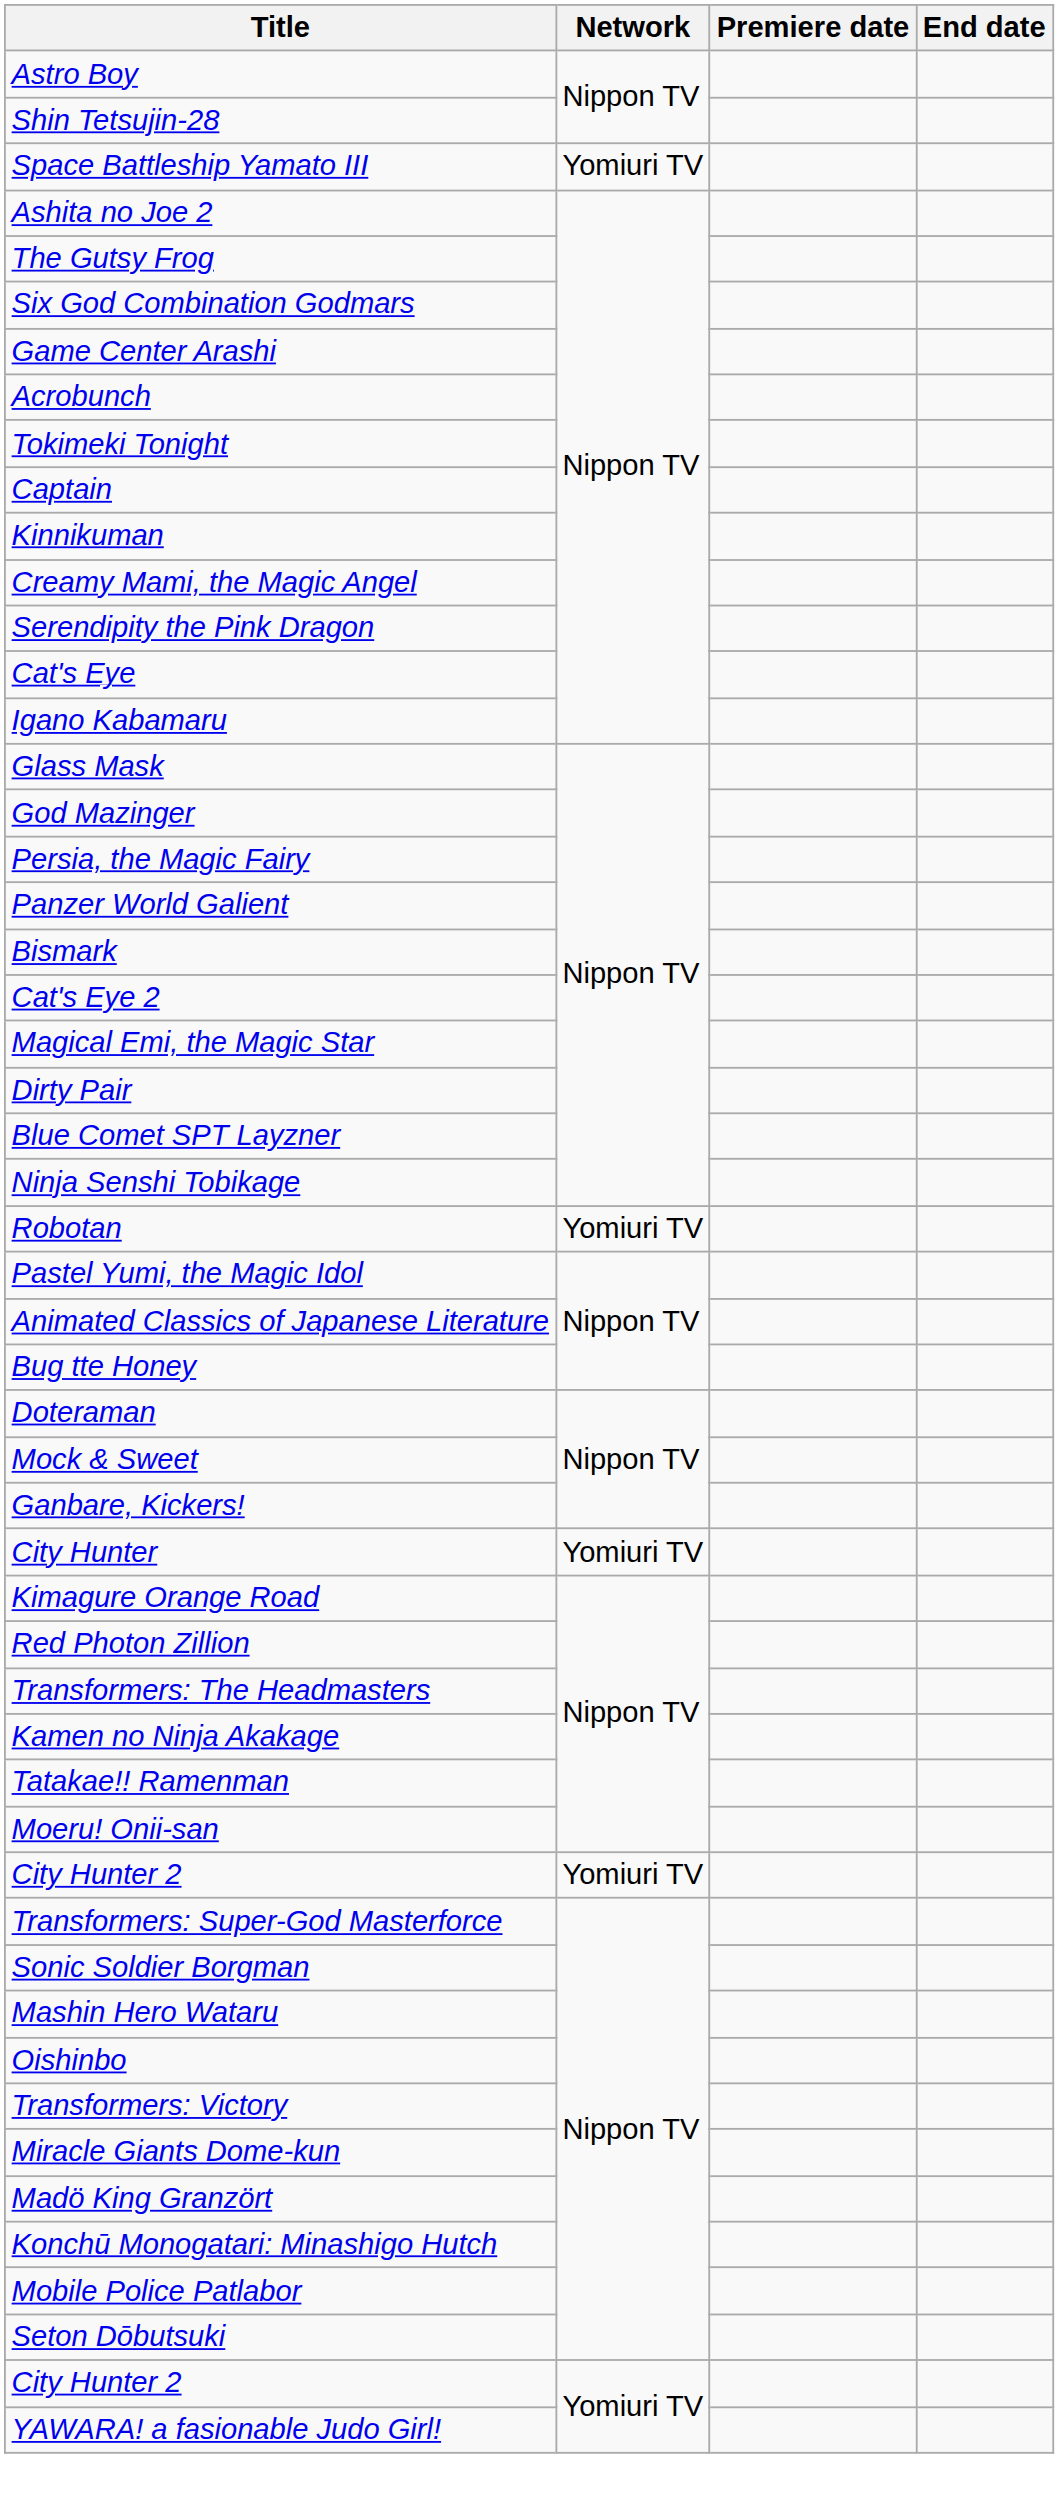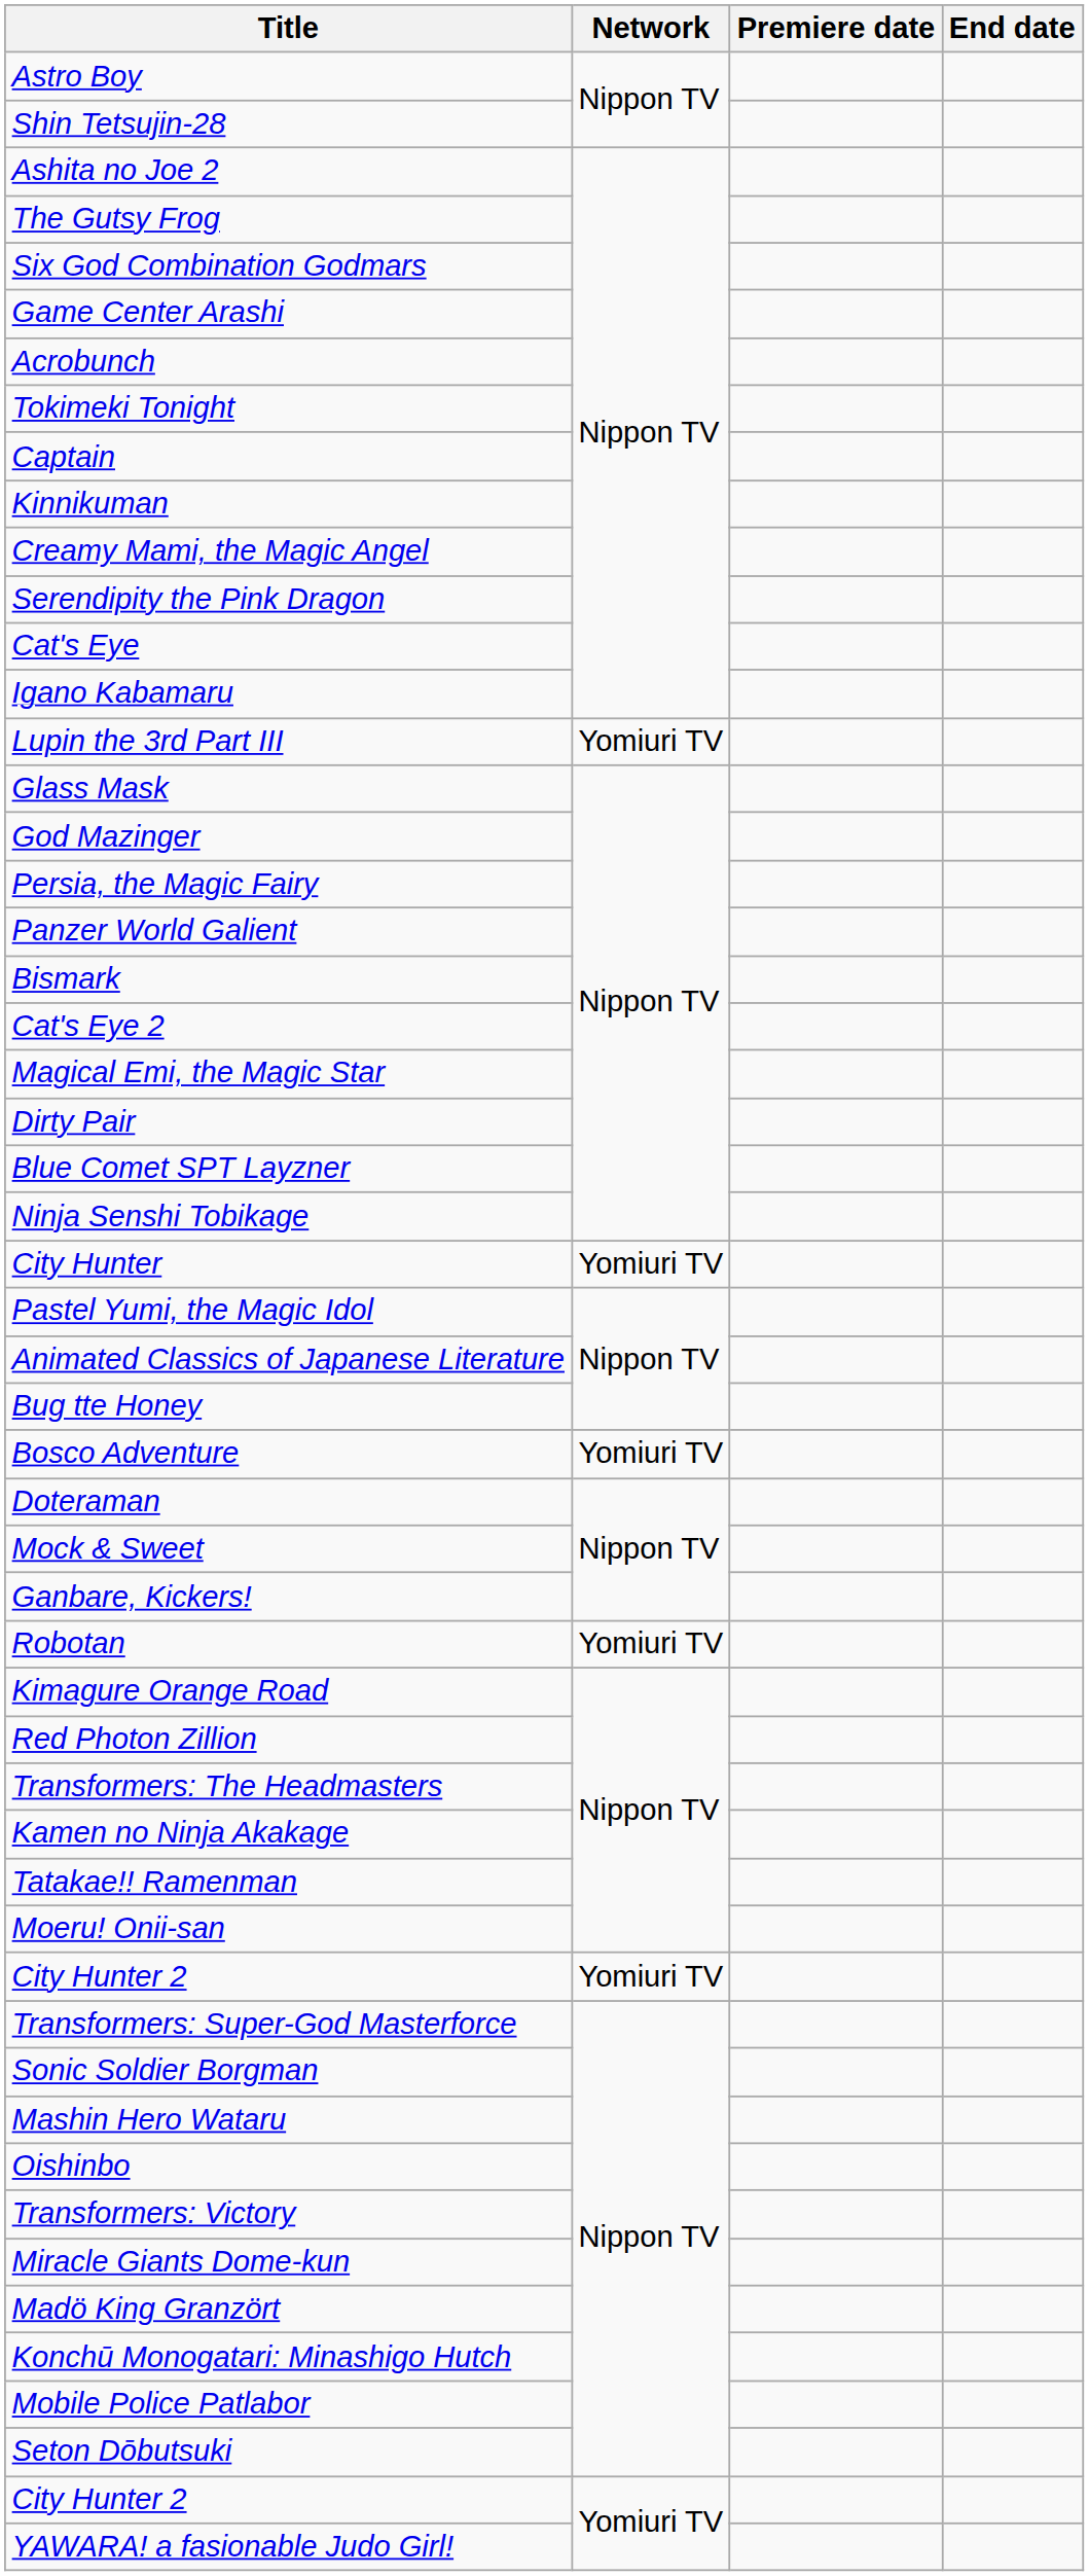 <table class="wikitable sortable">
 <tr>
 <th>Title</th>
 <th>Network</th>
 <th>Premiere date</th>
 <th>End date</th>
 </tr>
 <tr>
 <td><em><a href='#'>Astro Boy</a></em></td>
 <td rowspan="2">Nippon TV</td>
 <td></td>
 <td></td>
 </tr>
 <tr>
 <td><em><a href='#'>Shin Tetsujin-28</a></em></td>
-<td></td>
-<td></td>
-</tr>
-<tr>
-<td><em><a href='#'>Space Battleship Yamato III</a></em></td>
-<td>Yomiuri TV</td>
 <td></td>
 <td></td>
 </tr>
 <tr>
 <td><em><a href='#'>Ashita no Joe 2</a></em></td>
 <td rowspan="12">Nippon TV</td>
 <td></td>
 <td></td>
 </tr>
 <tr>
 <td><em><a href='#'>The Gutsy Frog</a></em></td>
 <td></td>
 <td></td>
 </tr>
 <tr>
 <td><em><a href='#'>Six God Combination Godmars</a></em></td>
 <td></td>
 <td></td>
 </tr>
 <tr>
 <td><em><a href='#'>Game Center Arashi</a></em></td>
 <td></td>
 <td></td>
 </tr>
 <tr>
 <td><em><a href='#'>Acrobunch</a></em></td>
 <td></td>
 <td></td>
 </tr>
 <tr>
 <td><em><a href='#'>Tokimeki Tonight</a></em></td>
 <td></td>
 <td></td>
 </tr>
 <tr>
 <td><em><a href='#'>Captain</a></em></td>
 <td></td>
 <td></td>
 </tr>
 <tr>
 <td><em><a href='#'>Kinnikuman</a></em></td>
 <td></td>
 <td></td>
 </tr>
 <tr>
 <td><em><a href='#'>Creamy Mami, the Magic Angel</a></em></td>
 <td></td>
 <td></td>
 </tr>
 <tr>
 <td><em><a href='#'>Serendipity the Pink Dragon</a></em></td>
 <td></td>
 <td></td>
 </tr>
 <tr>
 <td><em><a href='#'>Cat's Eye</a></em></td>
 <td></td>
 <td></td>
 </tr>
 <tr>
 <td><em><a href='#'>Igano Kabamaru</a></em></td>
 <td></td>
 <td></td>
 </tr>
 <tr>
+<td><em><a href='#'>Lupin the 3rd Part III</a></em></td>
+<td>Yomiuri TV</td>
+<td></td>
+<td></td>
+</tr>
+<tr>
 <td><em><a href='#'>Glass Mask</a></em></td>
 <td rowspan="10">Nippon TV</td>
 <td></td>
 <td></td>
 </tr>
 <tr>
 <td><em><a href='#'>God Mazinger</a></em></td>
 <td></td>
 <td></td>
 </tr>
 <tr>
 <td><em><a href='#'>Persia, the Magic Fairy</a></em></td>
 <td></td>
 <td></td>
 </tr>
 <tr>
 <td><em><a href='#'>Panzer World Galient</a></em></td>
 <td></td>
 <td></td>
 </tr>
 <tr>
 <td><em><a href='#'>Bismark</a></em></td>
 <td></td>
 <td></td>
 </tr>
 <tr>
 <td><em><a href='#'>Cat's Eye 2</a></em></td>
 <td></td>
 <td></td>
 </tr>
 <tr>
 <td><em><a href='#'>Magical Emi, the Magic Star</a></em></td>
 <td></td>
 <td></td>
 </tr>
 <tr>
 <td><em><a href='#'>Dirty Pair</a></em></td>
 <td></td>
 <td></td>
 </tr>
 <tr>
 <td><em><a href='#'>Blue Comet SPT Layzner</a></em></td>
 <td></td>
 <td></td>
 </tr>
 <tr>
 <td><em><a href='#'>Ninja Senshi Tobikage</a></em></td>
 <td></td>
 <td></td>
 </tr>
 <tr>
-<td><em><a href='#'>Robotan</a></em></td>
+<td><em><a href='#'>City Hunter</a></em></td>
 <td>Yomiuri TV</td>
 <td></td>
 <td></td>
 </tr>
 <tr>
 <td><em><a href='#'>Pastel Yumi, the Magic Idol</a></em></td>
 <td rowspan="3">Nippon TV</td>
 <td></td>
 <td></td>
 </tr>
 <tr>
 <td><em><a href='#'>Animated Classics of Japanese Literature</a></em></td>
 <td></td>
 <td></td>
 </tr>
 <tr>
 <td><em><a href='#'>Bug tte Honey</a></em></td>
 <td></td>
 <td></td>
 </tr>
 <tr>
+<td><em><a href='#'>Bosco Adventure</a></em></td>
+<td>Yomiuri TV</td>
+<td></td>
+<td></td>
+</tr>
+<tr>
 <td><em><a href='#'>Doteraman</a></em></td>
 <td rowspan="3">Nippon TV</td>
 <td></td>
 <td></td>
 </tr>
 <tr>
 <td><em><a href='#'>Mock & Sweet</a></em></td>
 <td></td>
 <td></td>
 </tr>
 <tr>
 <td><em><a href='#'>Ganbare, Kickers!</a></em></td>
 <td></td>
 <td></td>
 </tr>
 <tr>
-<td><em><a href='#'>City Hunter</a></em></td>
+<td><em><a href='#'>Robotan</a></em></td>
 <td>Yomiuri TV</td>
 <td></td>
 <td></td>
 </tr>
 <tr>
 <td><em><a href='#'>Kimagure Orange Road</a></em></td>
 <td rowspan="6">Nippon TV</td>
 <td></td>
 <td></td>
 </tr>
 <tr>
 <td><em><a href='#'>Red Photon Zillion</a></em></td>
 <td></td>
 <td></td>
 </tr>
 <tr>
 <td><em><a href='#'>Transformers: The Headmasters</a></em></td>
 <td></td>
 <td></td>
 </tr>
 <tr>
 <td><em><a href='#'>Kamen no Ninja Akakage</a></em></td>
 <td></td>
 <td></td>
 </tr>
 <tr>
 <td><em><a href='#'>Tatakae!! Ramenman</a></em></td>
 <td></td>
 <td></td>
 </tr>
 <tr>
 <td><em><a href='#'>Moeru! Onii-san</a></em></td>
 <td></td>
 <td></td>
 </tr>
 <tr>
 <td><em><a href='#'>City Hunter 2</a></em></td>
 <td>Yomiuri TV</td>
 <td></td>
 <td></td>
 </tr>
 <tr>
 <td><em><a href='#'>Transformers: Super-God Masterforce</a></em></td>
 <td rowspan="10">Nippon TV</td>
 <td></td>
 <td></td>
 </tr>
 <tr>
 <td><em><a href='#'>Sonic Soldier Borgman</a></em></td>
 <td></td>
 <td></td>
 </tr>
 <tr>
 <td><em><a href='#'>Mashin Hero Wataru</a></em></td>
 <td></td>
 <td></td>
 </tr>
 <tr>
 <td><em><a href='#'>Oishinbo</a></em></td>
 <td></td>
 <td></td>
 </tr>
 <tr>
 <td><em><a href='#'>Transformers: Victory</a></em></td>
 <td></td>
 <td></td>
 </tr>
 <tr>
 <td><em><a href='#'>Miracle Giants Dome-kun</a></em></td>
 <td></td>
 <td></td>
 </tr>
 <tr>
 <td><em><a href='#'>Madö King Granzört</a></em></td>
 <td></td>
 <td></td>
 </tr>
 <tr>
 <td><em><a href='#'>Konchū Monogatari: Minashigo Hutch</a></em></td>
 <td></td>
 <td></td>
 </tr>
 <tr>
 <td><em><a href='#'>Mobile Police Patlabor</a></em></td>
 <td></td>
 <td></td>
 </tr>
 <tr>
 <td><em><a href='#'>Seton Dōbutsuki</a></em></td>
 <td></td>
 <td></td>
 </tr>
 <tr>
 <td><em><a href='#'>City Hunter 2</a></em></td>
 <td rowspan="2">Yomiuri TV</td>
 <td></td>
 <td></td>
 </tr>
 <tr>
 <td><em><a href='#'>YAWARA! a fasionable Judo Girl!</a></em></td>
 <td></td>
 <td></td>
 </tr>
 </table>
